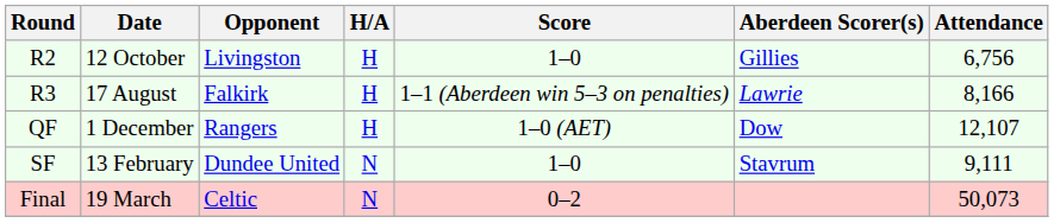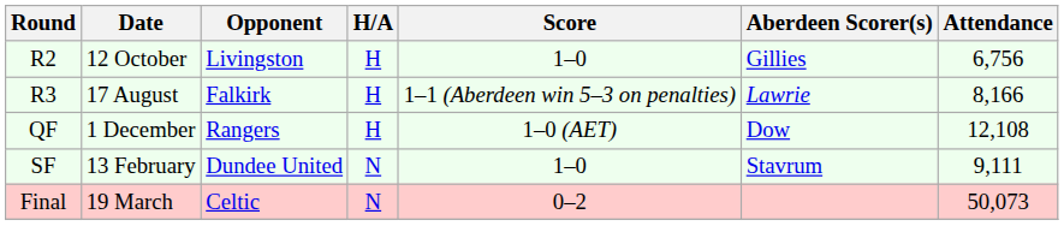 <table class="wikitable" style="text-align:center">
 <tr>
 <th>Round</th>
 <th>Date</th>
 <th>Opponent</th>
 <th>H/A</th>
 <th>Score</th>
 <th>Aberdeen Scorer(s)</th>
 <th>Attendance</th>
 </tr>
 <tr bgcolor=#EEFFEE>
 <td>R2</td>
 <td align=left>12 October</td>
 <td align=left><a href='#'>Livingston</a></td>
 <td><a href='#'>H</a></td>
 <td>1–0</td>
 <td align=left><a href='#'>Gillies</a></td>
 <td>6,756</td>
 </tr>
 <tr bgcolor=#EEFFEE>
 <td>R3</td>
 <td align=left>17 August</td>
 <td align=left><a href='#'>Falkirk</a></td>
 <td><a href='#'>H</a></td>
 <td>1–1 <em>(Aberdeen win 5–3 on penalties)</em></td>
 <td align=left><em><a href='#'>Lawrie</a></em></td>
 <td>8,166</td>
 </tr>
 <tr bgcolor=#EEFFEE>
 <td>QF</td>
 <td align=left>1 December</td>
 <td align=left><a href='#'>Rangers</a></td>
 <td><a href='#'>H</a></td>
 <td>1–0 <em>(AET)</em></td>
 <td align=left><a href='#'>Dow</a></td>
-<td>12,107</td>
+<td>12,108</td>
 </tr>
 <tr bgcolor=#EEFFEE>
 <td>SF</td>
 <td align=left>13 February</td>
 <td align=left><a href='#'>Dundee United</a></td>
 <td><a href='#'>N</a></td>
 <td>1–0</td>
 <td align=left><a href='#'>Stavrum</a></td>
 <td>9,111</td>
 </tr>
 <tr bgcolor=#FFCCCC>
 <td>Final</td>
 <td align=left>19 March</td>
 <td align=left><a href='#'>Celtic</a></td>
 <td><a href='#'>N</a></td>
 <td>0–2</td>
 <td align=left></td>
 <td>50,073</td>
 </tr>
 <tr>
 </tr>
 </table>
